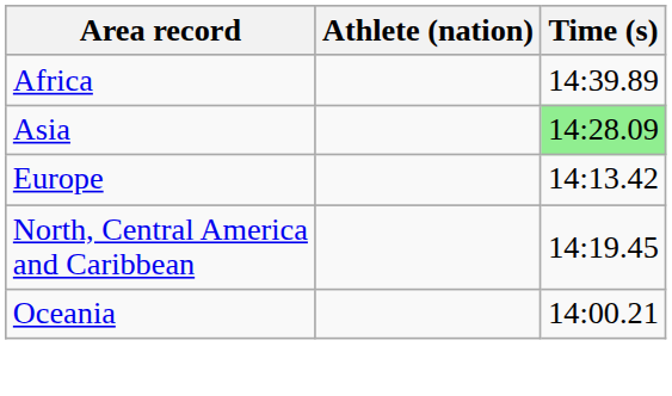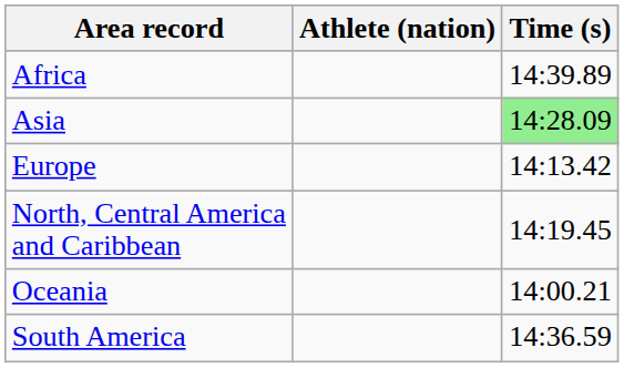 <table class="wikitable">
 <tr>
 <th>Area record</th>
 <th>Athlete (nation)</th>
 <th>Time (s)</th>
 </tr>
 <tr>
 <td><a href='#'>Africa</a> </td>
 <td></td>
 <td>14:39.89</td>
 </tr>
 <tr>
 <td><a href='#'>Asia</a> </td>
 <td></td>
 <td style="background: lightgreen;">14:28.09</td>
 </tr>
 <tr>
 <td><a href='#'>Europe</a> </td>
 <td></td>
 <td>14:13.42</td>
 </tr>
 <tr>
 <td><a href='#'>North, Central America<br>and Caribbean</a> </td>
 <td></td>
 <td>14:19.45</td>
 </tr>
 <tr>
 <td><a href='#'>Oceania</a> </td>
 <td></td>
 <td>14:00.21 </td>
 </tr>
+<tr>
+<td><a href='#'>South America</a> </td>
+<td></td>
+<td>14:36.59</td>
+</tr>
 </table>
